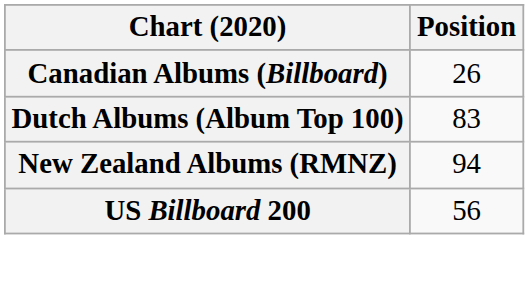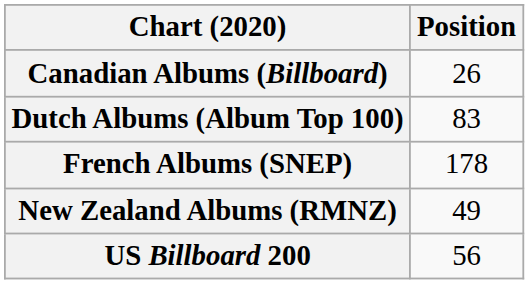 <table class="wikitable sortable plainrowheaders" style="text-align:center">
 <tr>
 <th scope="col">Chart (2020)</th>
 <th scope="col">Position</th>
 </tr>
 <tr>
 <th scope="row">Canadian Albums (<em>Billboard</em>)</th>
 <td>26</td>
 </tr>
 <tr>
 <th scope="row">Dutch Albums (Album Top 100)</th>
 <td>83</td>
 </tr>
 <tr>
+<th scope="row">French Albums (SNEP)</th>
+<td>178</td>
+</tr>
+<tr>
 <th scope="row">New Zealand Albums (RMNZ)</th>
-<td>94</td>
+<td>49</td>
 </tr>
 <tr>
 <th scope="row">US <em>Billboard</em> 200</th>
 <td>56</td>
 </tr>
 </table>
